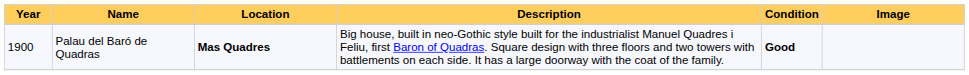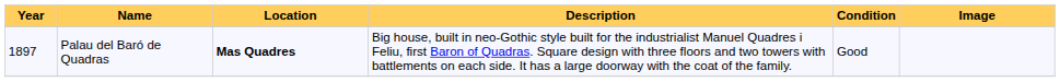 <table bgcolor="#f7f8ff" cellpadding="4" cellspacing="0" border="1" style="font-size: 95%; border: #cccccc solid 1px; border-collapse: collapse;">
 <tr>
 <th width="5%" style="background:#ffce5d;">Year</th>
 <th width="15%" style="background:#ffce5d;">Name</th>
 <th width="15%" style="background:#ffce5d;">Location</th>
 <th width="45%" style="background:#ffce5d;">Description</th>
 <th width="5%" style="background:#ffce5d;">Condition</th>
 <th width="15%" style="background:#ffce5d;">Image</th>
 </tr>
 <tr ---->
 </tr>
 <tr>
-<td>1900</td>
+<td>1897</td>
 <td>Palau del Baró de Quadras</td>
 <td><strong>Mas Quadres<br> <small></small></strong></td>
 <td>Big house, built in neo-Gothic style built for the industrialist Manuel Quadres i Feliu, first <a href='#'>Baron of Quadras</a>. Square design with three floors and two towers with battlements on each side. It has a large doorway with the coat of the family.</td>
-<td><strong>Good</strong></td>
+<td>Good</td>
 <td></td>
 </tr>
 <tr>
 </tr>
 </table>
